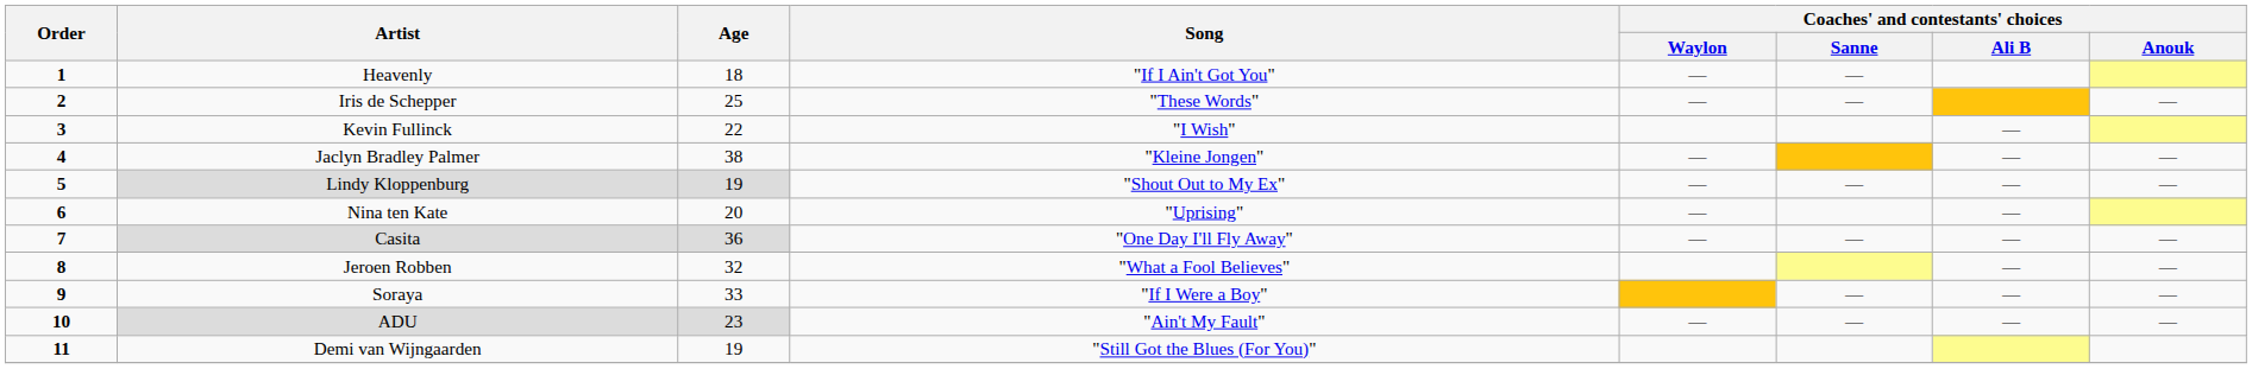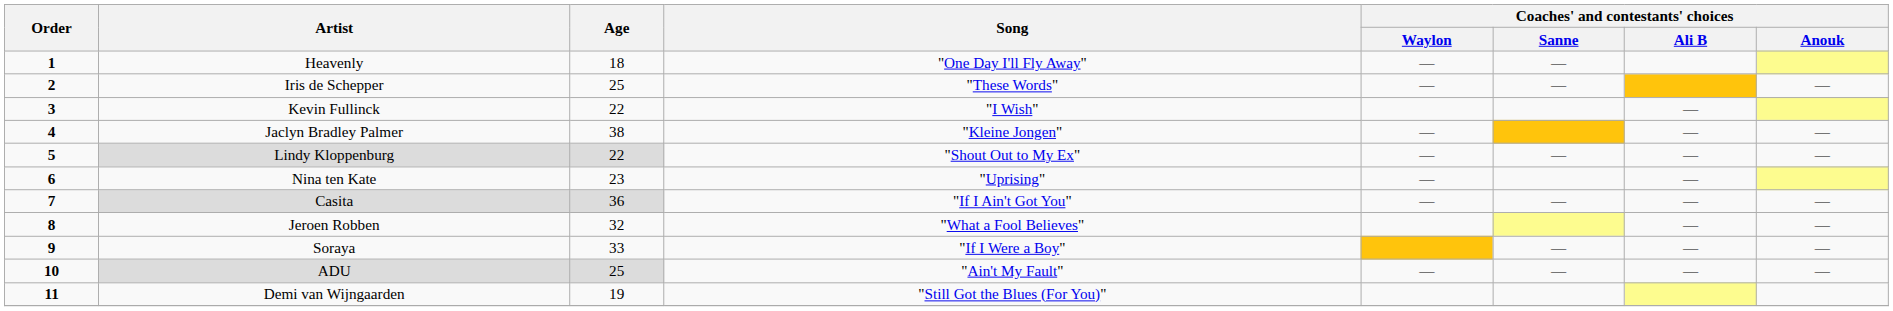 <table class="wikitable" style="text-align:center; line-height:17px; width:100%;">
 <tr>
 <th scope="col" rowspan="2" style="width:05%;">Order</th>
 <th scope="col" rowspan="2" style="width:25%;">Artist</th>
 <th scope="col" rowspan="2" style="width:05%;">Age</th>
 <th scope="col" rowspan="2" style="width:37%;">Song</th>
 <th scope="col" colspan="4" style="width:28%;">Coaches' and contestants' choices</th>
 </tr>
 <tr>
 <th style="width:07%;"><a href='#'>Waylon</a></th>
 <th style="width:07%;"><a href='#'>Sanne</a></th>
 <th nowrap style="width:07%;"><a href='#'>Ali B</a></th>
 <th style="width:07%;"><a href='#'>Anouk</a></th>
 </tr>
 <tr>
 <td><strong>1</strong></td>
 <td>Heavenly</td>
 <td>18</td>
-<td>"<a href='#'>If I Ain't Got You</a>"</td>
+<td>"<a href='#'>One Day I'll Fly Away</a>"</td>
 <td>—</td>
 <td>—</td>
 <td><strong></strong></td>
 <td style="background:#fdfc8f;"><strong></strong></td>
 </tr>
 <tr>
 <td><strong>2</strong></td>
 <td>Iris de Schepper</td>
 <td>25</td>
 <td>"<a href='#'>These Words</a>"</td>
 <td>—</td>
 <td>—</td>
 <td style="background: #ffc40c;"><strong></strong></td>
 <td>—</td>
 </tr>
 <tr>
 <td><strong>3</strong></td>
 <td>Kevin Fullinck</td>
 <td>22</td>
 <td>"<a href='#'>I Wish</a>"</td>
 <td><strong></strong></td>
 <td><strong></strong></td>
 <td>—</td>
 <td style="background:#fdfc8f;"><strong></strong></td>
 </tr>
 <tr>
 <td><strong>4</strong></td>
 <td>Jaclyn Bradley Palmer</td>
 <td>38</td>
 <td>"<a href='#'>Kleine Jongen</a>"</td>
 <td>—</td>
 <td style="background: #ffc40c;"><strong></strong></td>
 <td>—</td>
 <td>—</td>
 </tr>
 <tr>
 <td><strong>5</strong></td>
 <td style="background:#DCDCDC;">Lindy Kloppenburg</td>
-<td style="background:#DCDCDC;">19</td>
+<td style="background:#DCDCDC;">22</td>
 <td>"<a href='#'>Shout Out to My Ex</a>"</td>
 <td>—</td>
 <td>—</td>
 <td>—</td>
 <td>—</td>
 </tr>
 <tr>
 <td><strong>6</strong></td>
 <td>Nina ten Kate</td>
-<td>20</td>
+<td>23</td>
 <td>"<a href='#'>Uprising</a>"</td>
 <td>—</td>
 <td><strong></strong></td>
 <td>—</td>
 <td style="background:#fdfc8f;"><strong></strong></td>
 </tr>
 <tr>
 <td><strong>7</strong></td>
 <td style="background:#DCDCDC;">Casita</td>
 <td style="background:#DCDCDC;">36</td>
-<td>"<a href='#'>One Day I'll Fly Away</a>"</td>
+<td>"<a href='#'>If I Ain't Got You</a>"</td>
 <td>—</td>
 <td>—</td>
 <td>—</td>
 <td>—</td>
 </tr>
 <tr>
 <td><strong>8</strong></td>
 <td>Jeroen Robben</td>
 <td>32</td>
 <td>"<a href='#'>What a Fool Believes</a>"</td>
 <td><strong></strong></td>
 <td style="background:#fdfc8f;"><strong></strong></td>
 <td>—</td>
 <td>—</td>
 </tr>
 <tr>
 <td><strong>9</strong></td>
 <td>Soraya</td>
 <td>33</td>
 <td>"<a href='#'>If I Were a Boy</a>"</td>
 <td style="background: #ffc40c;"><strong></strong></td>
 <td>—</td>
 <td>—</td>
 <td>—</td>
 </tr>
 <tr>
 <td><strong>10</strong></td>
 <td style="background:#DCDCDC;">ADU</td>
-<td style="background:#DCDCDC;">23</td>
+<td style="background:#DCDCDC;">25</td>
 <td>"<a href='#'>Ain't My Fault</a>"</td>
 <td>—</td>
 <td>—</td>
 <td>—</td>
 <td>—</td>
 </tr>
 <tr>
 <td><strong>11</strong></td>
 <td>Demi van Wijngaarden</td>
 <td>19</td>
 <td>"<a href='#'>Still Got the Blues (For You)</a>"</td>
 <td><strong></strong></td>
 <td><strong></strong></td>
 <td style="background:#fdfc8f;"><strong></strong></td>
 <td><strong></strong></td>
 </tr>
 <tr>
 </tr>
 </table>
